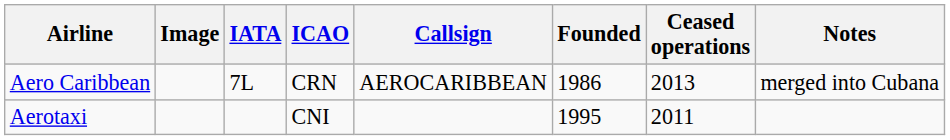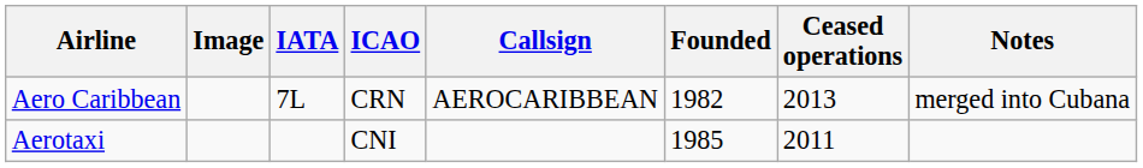 <table class="wikitable sortable">
 <tr valign="middle">
 <th>Airline</th>
 <th>Image</th>
 <th><a href='#'>IATA</a></th>
 <th><a href='#'>ICAO</a></th>
 <th><a href='#'>Callsign</a></th>
 <th>Founded</th>
 <th>Ceased<br>operations</th>
 <th>Notes</th>
 </tr>
 <tr>
 <td><a href='#'>Aero Caribbean</a></td>
 <td></td>
 <td>7L</td>
 <td>CRN</td>
 <td>AEROCARIBBEAN</td>
-<td>1986</td>
+<td>1982</td>
 <td>2013</td>
 <td>merged into Cubana</td>
 </tr>
 <tr>
 <td><a href='#'>Aerotaxi</a></td>
 <td></td>
 <td></td>
 <td>CNI</td>
 <td></td>
-<td>1995</td>
+<td>1985</td>
 <td>2011</td>
 <td></td>
 </tr>
 </table>
